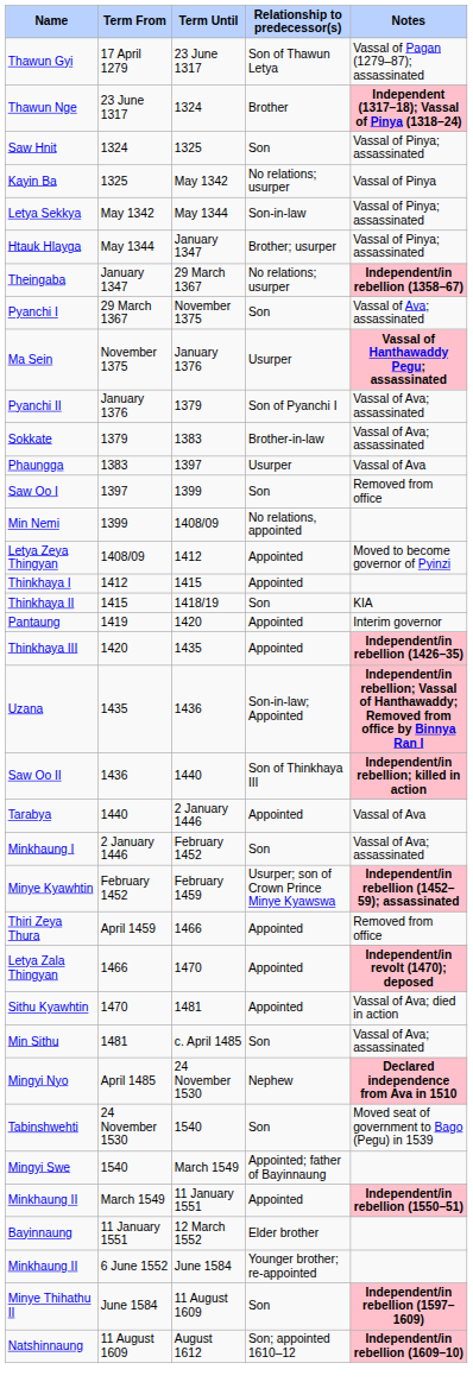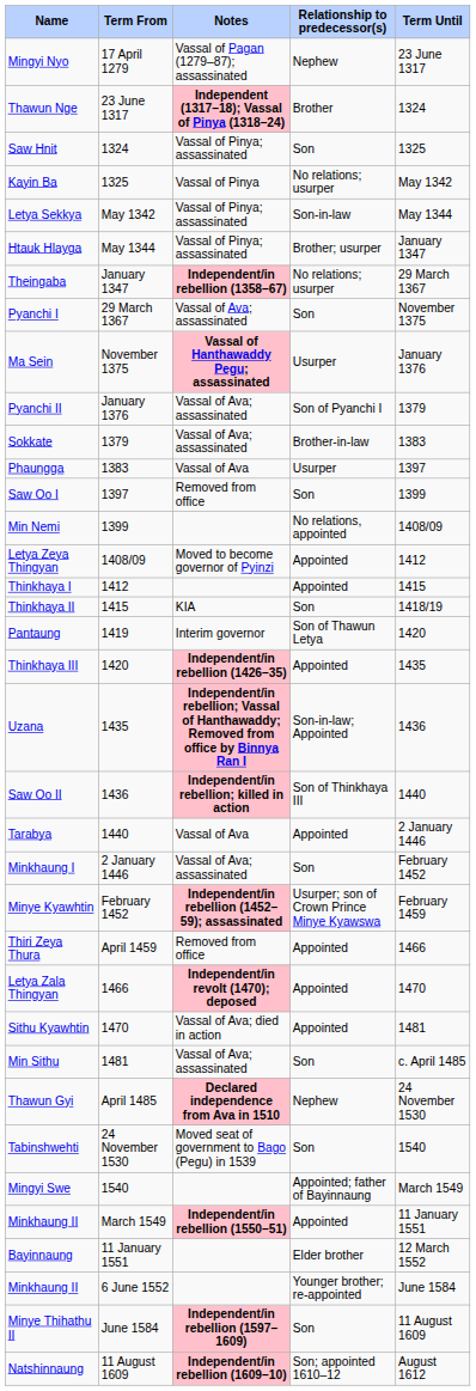 <table class="wikitable">
 <tr>
 <th style="background-color:#B9D1FF" width=10%>Name</th>
 <th style="background-color:#B9D1FF" width=10%>Term From</th>
+<th style="background-color:#B9D1FF" width=20%>Notes</th>
+<th style="background-color:#B9D1FF" width=10%>Relationship to predecessor(s)</th>
 <th style="background-color:#B9D1FF" width=10%>Term Until</th>
-<th style="background-color:#B9D1FF" width=10%>Relationship to predecessor(s)</th>
-<th style="background-color:#B9D1FF" width=20%>Notes</th>
 </tr>
 <tr>
-<td><a href='#'>Thawun Gyi</a></td>
+<td><a href='#'>Mingyi Nyo</a></td>
 <td>17 April 1279</td>
+<td>Vassal of <a href='#'>Pagan</a> (1279–87); assassinated</td>
+<td>Nephew</td>
 <td> 23 June 1317</td>
-<td>Son of Thawun Letya</td>
-<td>Vassal of <a href='#'>Pagan</a> (1279–87); assassinated</td>
 </tr>
 <tr>
 <td><a href='#'>Thawun Nge</a></td>
 <td> 23 June 1317</td>
+<th align="left" style="background-color:#FFC0CB">Independent (1317–18); Vassal of <a href='#'>Pinya</a> (1318–24)</th>
+<td>Brother</td>
 <td>1324</td>
-<td>Brother</td>
-<th align="left" style="background-color:#FFC0CB">Independent (1317–18); Vassal of <a href='#'>Pinya</a> (1318–24)</th>
 </tr>
 <tr>
 <td><a href='#'>Saw Hnit</a></td>
 <td>1324</td>
+<td>Vassal of Pinya; assassinated</td>
+<td>Son</td>
 <td>1325</td>
-<td>Son</td>
-<td>Vassal of Pinya; assassinated</td>
 </tr>
 <tr>
 <td><a href='#'>Kayin Ba</a></td>
 <td>1325</td>
+<td>Vassal of Pinya</td>
+<td>No relations; usurper</td>
 <td> May 1342</td>
-<td>No relations; usurper</td>
-<td>Vassal of Pinya</td>
 </tr>
 <tr>
 <td><a href='#'>Letya Sekkya</a></td>
 <td> May 1342</td>
+<td>Vassal of Pinya; assassinated</td>
+<td>Son-in-law</td>
 <td> May 1344</td>
-<td>Son-in-law</td>
-<td>Vassal of Pinya; assassinated</td>
 </tr>
 <tr>
 <td><a href='#'>Htauk Hlayga</a></td>
 <td> May 1344</td>
+<td>Vassal of Pinya; assassinated</td>
+<td>Brother; usurper</td>
 <td> January 1347</td>
-<td>Brother; usurper</td>
-<td>Vassal of Pinya; assassinated</td>
 </tr>
 <tr>
 <td><a href='#'>Theingaba</a></td>
 <td> January 1347</td>
+<th align="left" style="background-color:#FFC0CB">Independent/in rebellion (1358–67)</th>
+<td>No relations; usurper</td>
 <td>29 March 1367</td>
-<td>No relations; usurper</td>
-<th align="left" style="background-color:#FFC0CB">Independent/in rebellion (1358–67)</th>
 </tr>
 <tr>
 <td><a href='#'>Pyanchi I</a></td>
 <td>29 March 1367</td>
+<td>Vassal of <a href='#'>Ava</a>; assassinated</td>
+<td>Son</td>
 <td> November 1375</td>
-<td>Son</td>
-<td>Vassal of <a href='#'>Ava</a>; assassinated</td>
 </tr>
 <tr>
 <td><a href='#'>Ma Sein</a></td>
 <td> November 1375</td>
+<th align="left" style="background-color:#FFC0CB">Vassal of <a href='#'>Hanthawaddy Pegu</a>; assassinated</th>
+<td>Usurper</td>
 <td> January 1376</td>
-<td>Usurper</td>
-<th align="left" style="background-color:#FFC0CB">Vassal of <a href='#'>Hanthawaddy Pegu</a>; assassinated</th>
 </tr>
 <tr>
 <td><a href='#'>Pyanchi II</a></td>
 <td> January 1376</td>
+<td>Vassal of Ava; assassinated</td>
+<td>Son of Pyanchi I</td>
 <td>1379</td>
-<td>Son of Pyanchi I</td>
-<td>Vassal of Ava; assassinated</td>
 </tr>
 <tr>
 <td><a href='#'>Sokkate</a></td>
 <td>1379</td>
+<td>Vassal of Ava; assassinated</td>
+<td>Brother-in-law</td>
 <td>1383</td>
-<td>Brother-in-law</td>
-<td>Vassal of Ava; assassinated</td>
 </tr>
 <tr>
 <td><a href='#'>Phaungga</a></td>
 <td>1383</td>
+<td>Vassal of Ava</td>
+<td>Usurper</td>
 <td>1397</td>
-<td>Usurper</td>
-<td>Vassal of Ava</td>
 </tr>
 <tr>
 <td><a href='#'>Saw Oo I</a></td>
 <td>1397</td>
+<td>Removed from office</td>
+<td>Son</td>
 <td>1399</td>
-<td>Son</td>
-<td>Removed from office</td>
 </tr>
 <tr>
 <td><a href='#'>Min Nemi</a></td>
 <td>1399</td>
+<td></td>
+<td>No relations, appointed</td>
 <td>1408/09</td>
-<td>No relations, appointed</td>
-<td></td>
 </tr>
 <tr>
 <td><a href='#'>Letya Zeya Thingyan</a></td>
 <td>1408/09</td>
+<td>Moved to become governor of <a href='#'>Pyinzi</a></td>
+<td>Appointed</td>
 <td>1412</td>
-<td>Appointed</td>
-<td>Moved to become governor of <a href='#'>Pyinzi</a></td>
 </tr>
 <tr>
 <td><a href='#'>Thinkhaya I</a></td>
 <td>1412</td>
+<td></td>
+<td>Appointed</td>
 <td>1415</td>
-<td>Appointed</td>
-<td></td>
 </tr>
 <tr>
 <td><a href='#'>Thinkhaya II</a></td>
 <td>1415</td>
+<td>KIA</td>
+<td>Son</td>
 <td>1418/19</td>
-<td>Son</td>
-<td>KIA</td>
 </tr>
 <tr>
 <td><a href='#'>Pantaung</a></td>
 <td>1419</td>
+<td>Interim governor</td>
+<td>Son of Thawun Letya</td>
 <td>1420</td>
-<td>Appointed</td>
-<td>Interim governor</td>
 </tr>
 <tr>
 <td><a href='#'>Thinkhaya III</a></td>
 <td>1420</td>
+<th align="left" style="background-color:#FFC0CB">Independent/in rebellion (1426–35)</th>
+<td>Appointed</td>
 <td>1435</td>
-<td>Appointed</td>
-<th align="left" style="background-color:#FFC0CB">Independent/in rebellion (1426–35)</th>
 </tr>
 <tr>
 <td><a href='#'>Uzana</a></td>
 <td>1435</td>
+<th align="left" style="background-color:#FFC0CB">Independent/in rebellion; Vassal of Hanthawaddy; Removed from office by <a href='#'>Binnya Ran I</a></th>
+<td>Son-in-law; Appointed</td>
 <td>1436</td>
-<td>Son-in-law; Appointed</td>
-<th align="left" style="background-color:#FFC0CB">Independent/in rebellion; Vassal of Hanthawaddy; Removed from office by <a href='#'>Binnya Ran I</a></th>
 </tr>
 <tr>
 <td><a href='#'>Saw Oo II</a></td>
 <td>1436</td>
+<th align="left" style="background-color:#FFC0CB">Independent/in rebellion; killed in action</th>
+<td>Son of Thinkhaya III</td>
 <td>1440</td>
-<td>Son of Thinkhaya III</td>
-<th align="left" style="background-color:#FFC0CB">Independent/in rebellion; killed in action</th>
 </tr>
 <tr>
 <td><a href='#'>Tarabya</a></td>
 <td>1440</td>
+<td>Vassal of Ava</td>
+<td>Appointed</td>
 <td>2 January 1446</td>
-<td>Appointed</td>
-<td>Vassal of Ava</td>
 </tr>
 <tr>
 <td><a href='#'>Minkhaung I</a></td>
 <td>2 January 1446</td>
+<td>Vassal of Ava; assassinated</td>
+<td>Son</td>
 <td> February 1452</td>
-<td>Son</td>
-<td>Vassal of Ava; assassinated</td>
 </tr>
 <tr>
 <td><a href='#'>Minye Kyawhtin</a></td>
 <td> February 1452</td>
+<th align="left" style="background-color:#FFC0CB">Independent/in rebellion (1452–59); assassinated</th>
+<td>Usurper; son of Crown Prince <a href='#'>Minye Kyawswa</a></td>
 <td> February 1459</td>
-<td>Usurper; son of Crown Prince <a href='#'>Minye Kyawswa</a></td>
-<th align="left" style="background-color:#FFC0CB">Independent/in rebellion (1452–59); assassinated</th>
 </tr>
 <tr>
 <td><a href='#'>Thiri Zeya Thura</a></td>
 <td> April 1459</td>
+<td>Removed from office</td>
+<td>Appointed</td>
 <td>1466</td>
-<td>Appointed</td>
-<td>Removed from office</td>
 </tr>
 <tr>
 <td><a href='#'>Letya Zala Thingyan</a></td>
 <td>1466</td>
+<th align="left" style="background-color:#FFC0CB">Independent/in revolt (1470); deposed</th>
+<td>Appointed</td>
 <td>1470</td>
-<td>Appointed</td>
-<th align="left" style="background-color:#FFC0CB">Independent/in revolt (1470); deposed</th>
 </tr>
 <tr>
 <td><a href='#'>Sithu Kyawhtin</a></td>
 <td>1470</td>
+<td>Vassal of Ava; died in action</td>
+<td>Appointed</td>
 <td>1481</td>
-<td>Appointed</td>
-<td>Vassal of Ava; died in action</td>
 </tr>
 <tr>
 <td><a href='#'>Min Sithu</a></td>
 <td>1481</td>
+<td>Vassal of Ava; assassinated</td>
+<td>Son</td>
 <td>c. April 1485</td>
-<td>Son</td>
-<td>Vassal of Ava; assassinated</td>
 </tr>
 <tr>
-<td><a href='#'>Mingyi Nyo</a></td>
+<td><a href='#'>Thawun Gyi</a></td>
 <td> April 1485</td>
+<th align="left" style="background-color:#FFC0CB">Declared independence from Ava in 1510</th>
+<td>Nephew</td>
 <td>24 November 1530</td>
-<td>Nephew</td>
-<th align="left" style="background-color:#FFC0CB">Declared independence from Ava in 1510</th>
 </tr>
 <tr>
 <td><a href='#'>Tabinshwehti</a></td>
 <td>24 November 1530</td>
+<td>Moved seat of government to <a href='#'>Bago</a> (Pegu) in 1539</td>
+<td>Son</td>
 <td>1540</td>
-<td>Son</td>
-<td>Moved seat of government to <a href='#'>Bago</a> (Pegu) in 1539</td>
 </tr>
 <tr>
 <td><a href='#'>Mingyi Swe</a></td>
 <td>1540</td>
+<td></td>
+<td>Appointed; father of Bayinnaung</td>
 <td>March 1549</td>
-<td>Appointed; father of Bayinnaung</td>
-<td></td>
 </tr>
 <tr>
 <td><a href='#'>Minkhaung II</a></td>
 <td>March 1549</td>
+<th align="left" style="background-color:#FFC0CB">Independent/in rebellion (1550–51)</th>
+<td>Appointed</td>
 <td>11 January 1551</td>
-<td>Appointed</td>
-<th align="left" style="background-color:#FFC0CB">Independent/in rebellion (1550–51)</th>
 </tr>
 <tr>
 <td><a href='#'>Bayinnaung</a></td>
 <td>11 January 1551</td>
+<td></td>
+<td>Elder brother</td>
 <td>12 March 1552</td>
-<td>Elder brother</td>
-<td></td>
 </tr>
 <tr>
 <td><a href='#'>Minkhaung II</a></td>
 <td>6 June 1552</td>
+<td></td>
+<td>Younger brother; re-appointed</td>
 <td>June 1584</td>
-<td>Younger brother; re-appointed</td>
-<td></td>
 </tr>
 <tr>
 <td><a href='#'>Minye Thihathu II</a></td>
 <td>June 1584</td>
+<th align="left" style="background-color:#FFC0CB">Independent/in rebellion (1597–1609)</th>
+<td>Son</td>
 <td>11 August 1609</td>
-<td>Son</td>
-<th align="left" style="background-color:#FFC0CB">Independent/in rebellion (1597–1609)</th>
 </tr>
 <tr>
 <td><a href='#'>Natshinnaung</a></td>
 <td>11 August 1609</td>
+<th align="left" style="background-color:#FFC0CB">Independent/in rebellion (1609–10)</th>
+<td>Son; appointed 1610–12</td>
 <td>August 1612</td>
-<td>Son; appointed 1610–12</td>
-<th align="left" style="background-color:#FFC0CB">Independent/in rebellion (1609–10)</th>
 </tr>
 </table>
